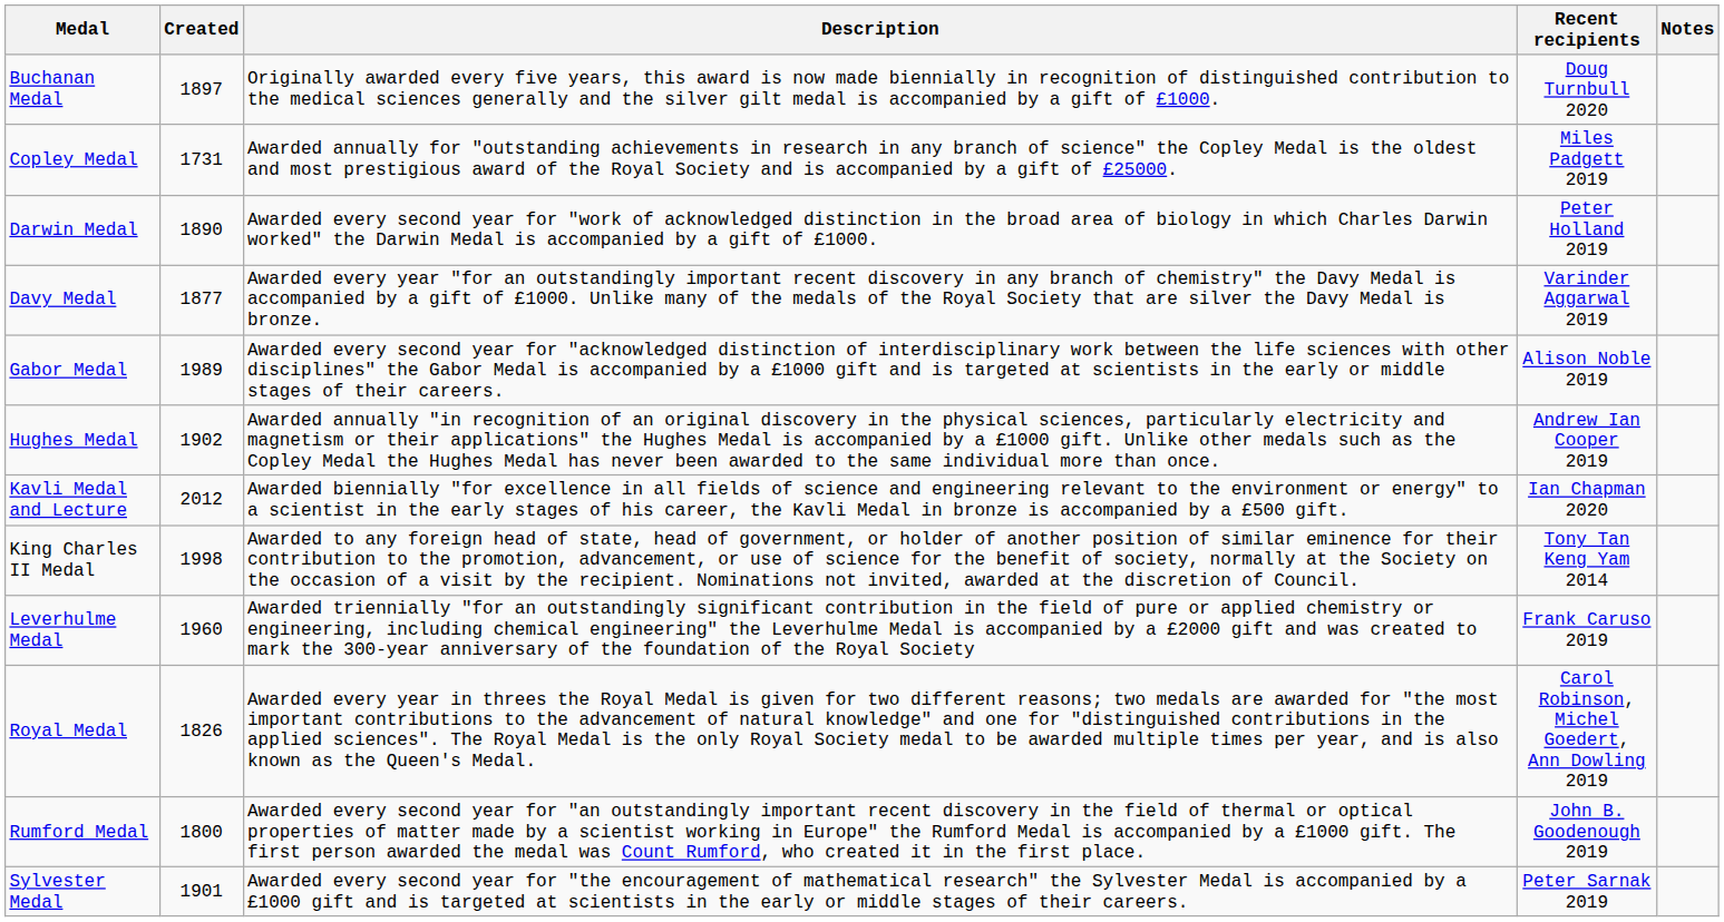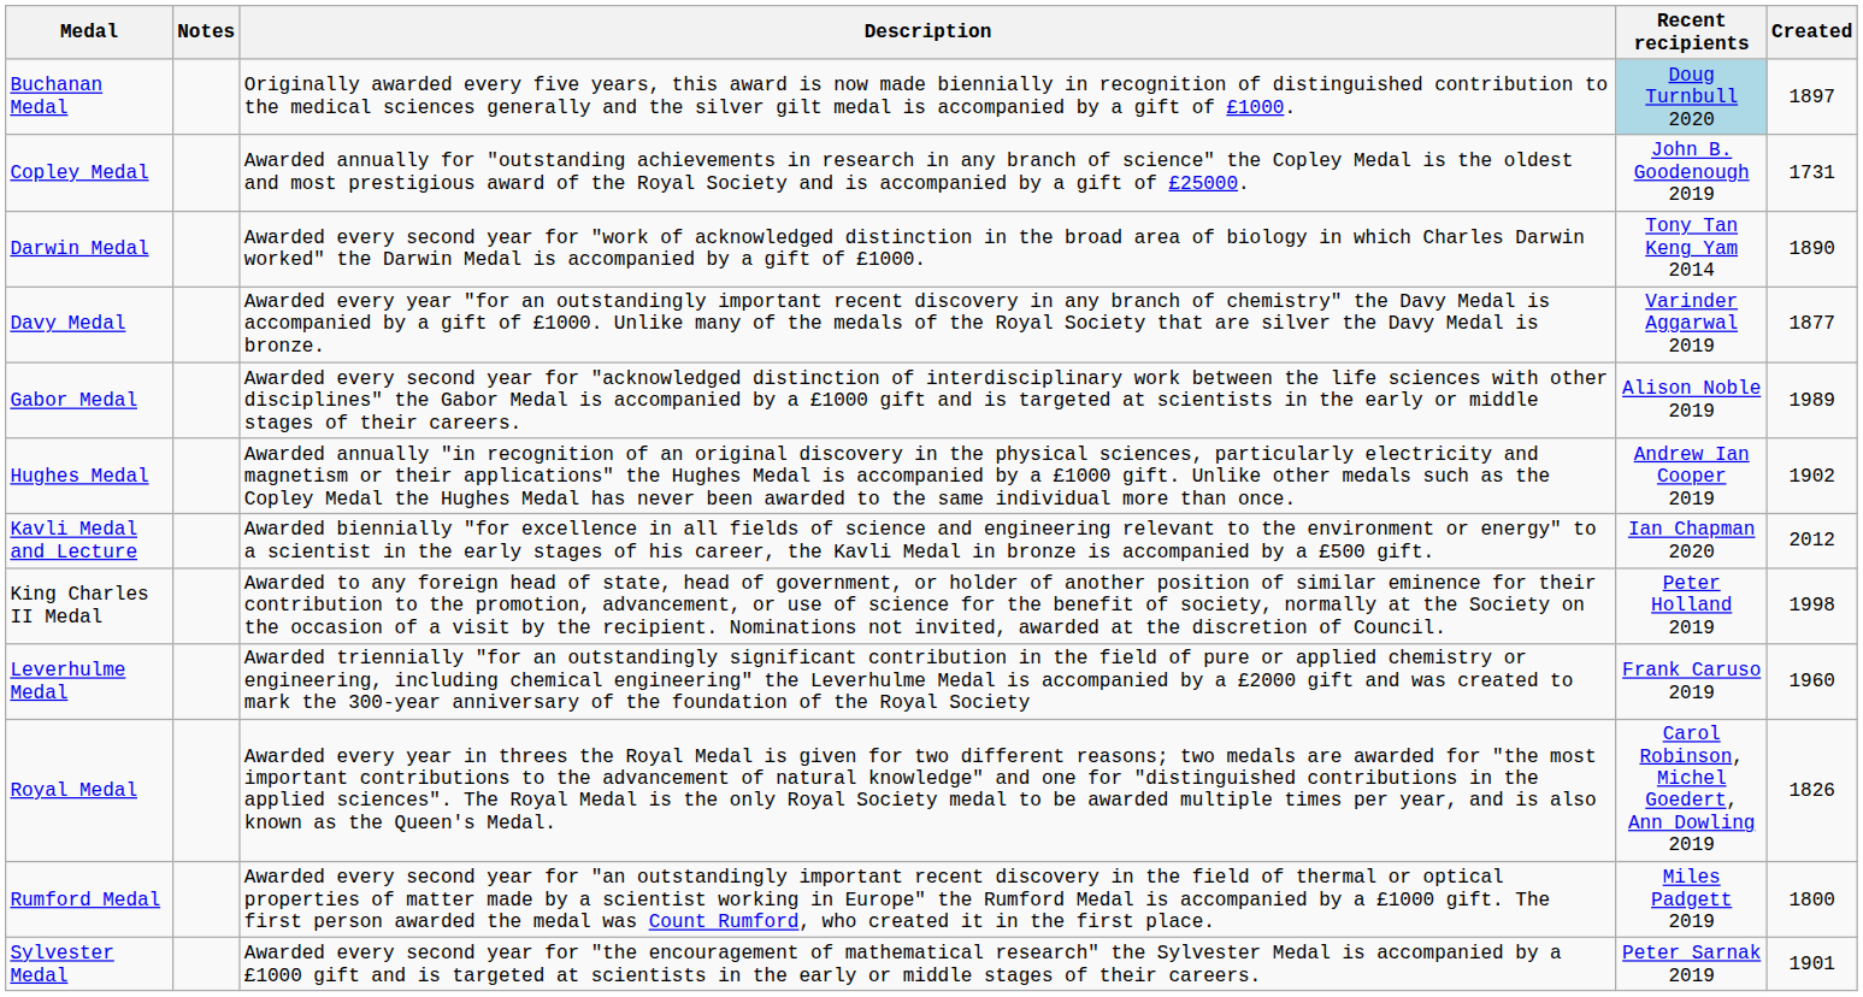 <table class="wikitable sortable">
 <tr>
 <th>Medal</th>
-<th>Created</th>
+<th class="unsortable">Notes</th>
 <th class="unsortable">Description</th>
 <th class="unsortable">Recent recipients</th>
-<th class="unsortable">Notes</th>
+<th>Created</th>
 </tr>
 <tr>
 <td><a href='#'>Buchanan Medal</a></td>
+<td></td>
+<td>Originally awarded every five years, this award is now made biennially in recognition of distinguished contribution to the medical sciences generally and the silver gilt medal is accompanied by a gift of <a href='#'>£1000</a>.</td>
+<td align=center style="background: lightblue;"><a href='#'>Doug Turnbull</a><br> 2020</td>
 <td align=center>1897</td>
-<td>Originally awarded every five years, this award is now made biennially in recognition of distinguished contribution to the medical sciences generally and the silver gilt medal is accompanied by a gift of <a href='#'>£1000</a>.</td>
-<td align=center><a href='#'>Doug Turnbull</a><br> 2020</td>
-<td></td>
 </tr>
 <tr>
 <td><a href='#'>Copley Medal</a></td>
+<td></td>
+<td>Awarded annually for "outstanding achievements in research in any branch of science" the Copley Medal is the oldest and most prestigious award of the Royal Society and is accompanied by a gift of <a href='#'>£25000</a>.</td>
+<td align=center><a href='#'>John B. Goodenough</a><br> 2019</td>
 <td align=center>1731</td>
-<td>Awarded annually for "outstanding achievements in research in any branch of science" the Copley Medal is the oldest and most prestigious award of the Royal Society and is accompanied by a gift of <a href='#'>£25000</a>.</td>
-<td align=center><a href='#'>Miles Padgett</a><br> 2019</td>
-<td></td>
 </tr>
 <tr>
 <td><a href='#'>Darwin Medal</a></td>
+<td></td>
+<td>Awarded every second year for "work of acknowledged distinction in the broad area of biology in which Charles Darwin worked" the Darwin Medal is accompanied by a gift of £1000.</td>
+<td align=center><a href='#'>Tony Tan Keng Yam</a><br> 2014</td>
 <td align=center>1890</td>
-<td>Awarded every second year for "work of acknowledged distinction in the broad area of biology in which Charles Darwin worked" the Darwin Medal is accompanied by a gift of £1000.</td>
-<td align=center><a href='#'>Peter Holland</a><br> 2019</td>
-<td></td>
 </tr>
 <tr>
 <td><a href='#'>Davy Medal</a></td>
-<td align=center>1877</td>
+<td></td>
 <td>Awarded every year "for an outstandingly important recent discovery in any branch of chemistry" the Davy Medal is accompanied by a gift of £1000. Unlike many of the medals of the Royal Society that are silver the Davy Medal is bronze.</td>
 <td align=center><a href='#'>Varinder Aggarwal</a><br> 2019</td>
-<td></td>
+<td align=center>1877</td>
 </tr>
 <tr>
 <td><a href='#'>Gabor Medal</a></td>
-<td align=center>1989</td>
+<td></td>
 <td>Awarded every second year for "acknowledged distinction of interdisciplinary work between the life sciences with other disciplines" the Gabor Medal is accompanied by a £1000 gift and is targeted at scientists in the early or middle stages of their careers.</td>
 <td align=center><a href='#'>Alison Noble</a><br> 2019</td>
-<td></td>
+<td align=center>1989</td>
 </tr>
 <tr>
 <td><a href='#'>Hughes Medal</a></td>
-<td align=center>1902</td>
+<td></td>
 <td>Awarded annually "in recognition of an original discovery in the physical sciences, particularly electricity and magnetism or their applications" the Hughes Medal is accompanied by a £1000 gift. Unlike other medals such as the Copley Medal the Hughes Medal has never been awarded to the same individual more than once.</td>
 <td align=center><a href='#'>Andrew Ian Cooper</a><br> 2019</td>
-<td></td>
+<td align=center>1902</td>
 </tr>
 <tr>
 <td><a href='#'>Kavli Medal and Lecture</a></td>
-<td align=center>2012</td>
+<td></td>
 <td>Awarded biennially "for excellence in all fields of science and engineering relevant to the environment or energy" to a scientist in the early stages of his career, the Kavli Medal in bronze is accompanied by a £500 gift.</td>
 <td align=center><a href='#'>Ian Chapman</a><br> 2020</td>
-<td></td>
+<td align=center>2012</td>
 </tr>
 <tr>
 <td>King Charles II Medal</td>
+<td></td>
+<td>Awarded to any foreign head of state, head of government, or holder of another position of similar eminence for their contribution to the promotion, advancement, or use of science for the benefit of society, normally at the Society on the occasion of a visit by the recipient. Nominations not invited, awarded at the discretion of Council.</td>
+<td align=center><a href='#'>Peter Holland</a><br> 2019</td>
 <td align=center>1998</td>
-<td>Awarded to any foreign head of state, head of government, or holder of another position of similar eminence for their contribution to the promotion, advancement, or use of science for the benefit of society, normally at the Society on the occasion of a visit by the recipient. Nominations not invited, awarded at the discretion of Council.</td>
-<td align=center><a href='#'>Tony Tan Keng Yam</a><br> 2014</td>
-<td></td>
 </tr>
 <tr>
 <td><a href='#'>Leverhulme Medal</a></td>
-<td align=center>1960</td>
+<td></td>
 <td>Awarded triennially "for an outstandingly significant contribution in the field of pure or applied chemistry or engineering, including chemical engineering" the Leverhulme Medal is accompanied by a £2000 gift and was created to mark the 300-year anniversary of the foundation of the Royal Society</td>
 <td align=center><a href='#'>Frank Caruso</a><br> 2019</td>
-<td></td>
+<td align=center>1960</td>
 </tr>
 <tr>
 <td><a href='#'>Royal Medal</a></td>
-<td align=center>1826</td>
+<td></td>
 <td>Awarded every year in threes the Royal Medal is given for two different reasons; two medals are awarded for "the most important contributions to the advancement of natural knowledge" and one for "distinguished contributions in the applied sciences". The Royal Medal is the only Royal Society medal to be awarded multiple times per year, and is also known as the Queen's Medal.</td>
 <td align=center><a href='#'>Carol Robinson</a>,<br> <a href='#'>Michel Goedert</a>,<br><a href='#'>Ann Dowling</a><br>2019</td>
-<td></td>
+<td align=center>1826</td>
 </tr>
 <tr>
 <td><a href='#'>Rumford Medal</a></td>
+<td></td>
+<td>Awarded every second year for "an outstandingly important recent discovery in the field of thermal or optical properties of matter made by a scientist working in Europe" the Rumford Medal is accompanied by a £1000 gift. The first person awarded the medal was <a href='#'>Count Rumford</a>, who created it in the first place.</td>
+<td align=center><a href='#'>Miles Padgett</a><br> 2019</td>
 <td align=center>1800</td>
-<td>Awarded every second year for "an outstandingly important recent discovery in the field of thermal or optical properties of matter made by a scientist working in Europe" the Rumford Medal is accompanied by a £1000 gift. The first person awarded the medal was <a href='#'>Count Rumford</a>, who created it in the first place.</td>
-<td align=center><a href='#'>John B. Goodenough</a><br> 2019</td>
-<td></td>
 </tr>
 <tr>
 <td><a href='#'>Sylvester Medal</a></td>
-<td align=center>1901</td>
+<td></td>
 <td>Awarded every second year for "the encouragement of mathematical research" the Sylvester Medal is accompanied by a £1000 gift and is targeted at scientists in the early or middle stages of their careers.</td>
 <td align=center><a href='#'>Peter Sarnak</a><br> 2019</td>
-<td></td>
+<td align=center>1901</td>
 </tr>
 </table>
